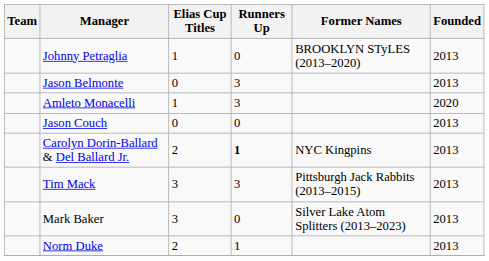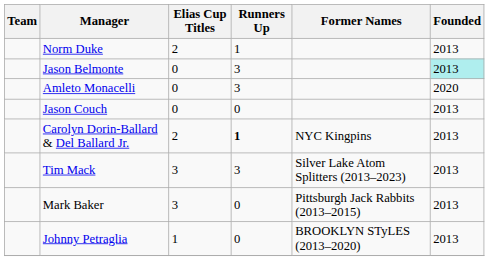 <table class="wikitable sortable">
 <tr>
 <th>Team</th>
 <th>Manager</th>
 <th>Elias Cup Titles</th>
 <th>Runners Up</th>
 <th>Former Names</th>
 <th>Founded</th>
 </tr>
 <tr>
 <td></td>
-<td><a href='#'>Johnny Petraglia</a></td>
+<td><a href='#'>Norm Duke</a></td>
+<td>2</td>
 <td>1</td>
-<td>0</td>
-<td>BROOKLYN STyLES (2013–2020)</td>
+<td></td>
 <td>2013</td>
 </tr>
 <tr>
 <td></td>
 <td><a href='#'>Jason Belmonte</a></td>
 <td>0</td>
 <td>3</td>
 <td></td>
-<td>2013</td>
+<td style="background: paleturquoise;">2013</td>
 </tr>
 <tr>
 <td></td>
 <td><a href='#'>Amleto Monacelli</a></td>
-<td>1</td>
+<td>0</td>
 <td>3</td>
 <td></td>
 <td>2020</td>
 </tr>
 <tr>
 <td></td>
 <td><a href='#'>Jason Couch</a></td>
 <td>0</td>
 <td>0</td>
 <td></td>
 <td>2013</td>
 </tr>
 <tr>
 <td></td>
 <td><a href='#'>Carolyn Dorin-Ballard</a> & <a href='#'>Del Ballard Jr.</a></td>
 <td>2</td>
 <td><strong>1</strong></td>
 <td>NYC Kingpins</td>
 <td>2013</td>
 </tr>
 <tr>
 <td></td>
 <td><a href='#'>Tim Mack</a></td>
 <td>3</td>
 <td>3</td>
-<td>Pittsburgh Jack Rabbits (2013–2015)</td>
+<td>Silver Lake Atom Splitters (2013–2023)</td>
 <td>2013</td>
 </tr>
 <tr>
 <td></td>
 <td>Mark Baker</td>
 <td>3</td>
 <td>0</td>
-<td>Silver Lake Atom Splitters (2013–2023)</td>
+<td>Pittsburgh Jack Rabbits (2013–2015)</td>
 <td>2013</td>
 </tr>
 <tr>
 <td></td>
-<td><a href='#'>Norm Duke</a></td>
-<td>2</td>
+<td><a href='#'>Johnny Petraglia</a></td>
 <td>1</td>
-<td></td>
+<td>0</td>
+<td>BROOKLYN STyLES (2013–2020)</td>
 <td>2013</td>
 </tr>
 <tr>
 </tr>
 </table>
